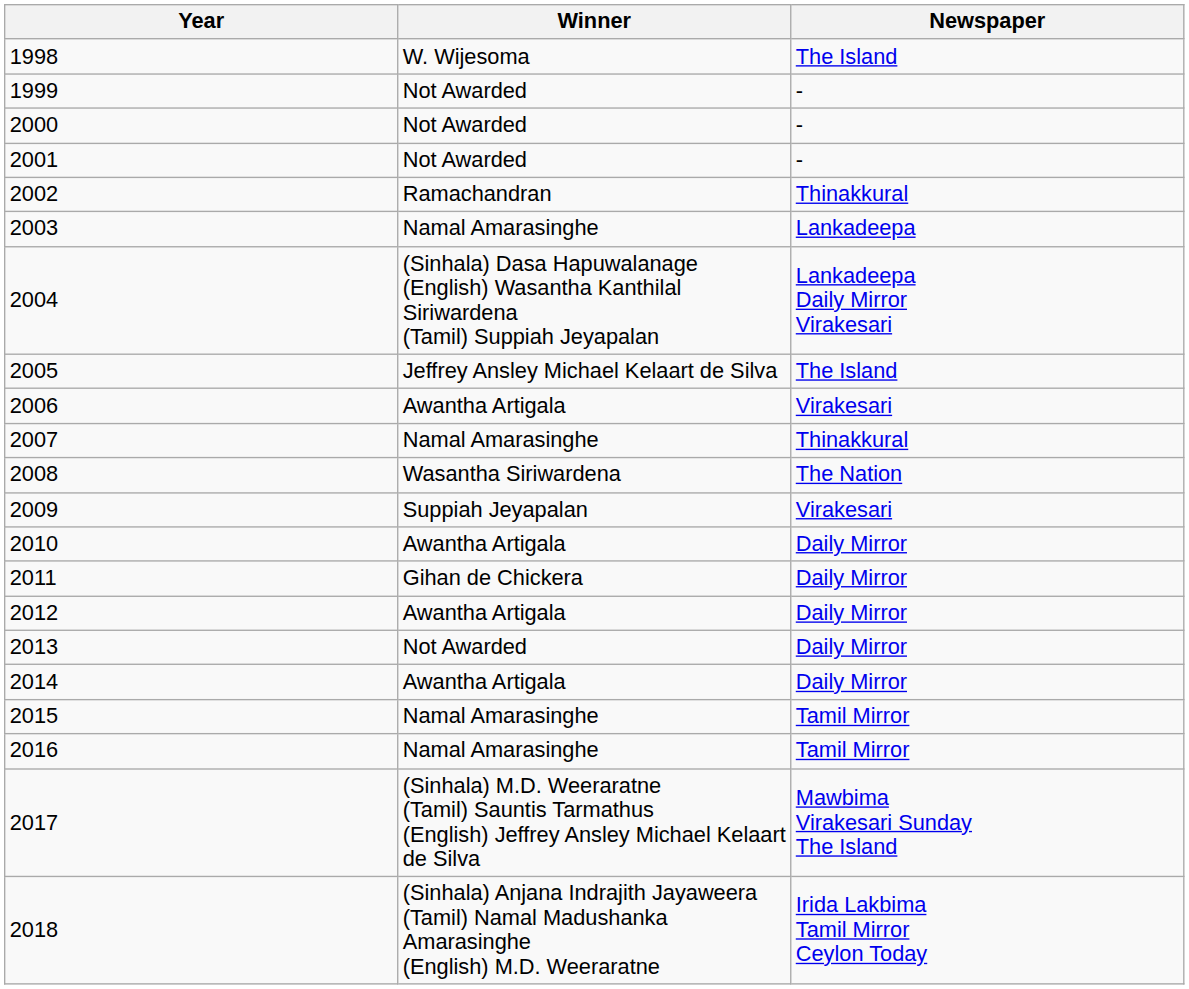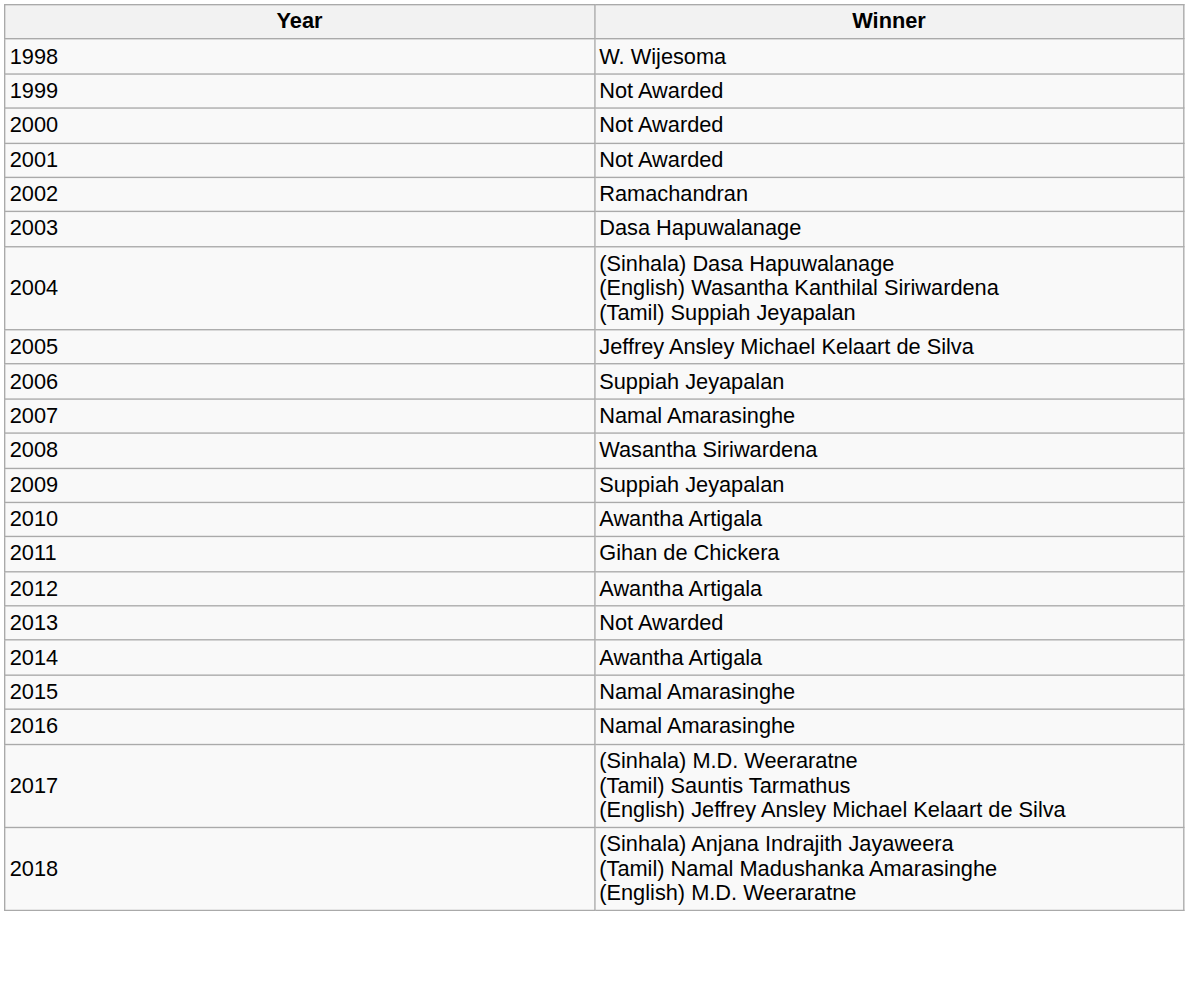 <table class="wikitable sortable mw-collapsible mw-collapsed">
 <tr>
 <th width="33%">Year</th>
 <th width="33%">Winner</th>
-<th width="33%">Newspaper</th>
 </tr>
 <tr>
 <td>1998</td>
 <td>W. Wijesoma</td>
-<td><a href='#'>The Island</a></td>
 </tr>
 <tr>
 <td>1999</td>
 <td>Not Awarded</td>
-<td>-</td>
 </tr>
 <tr>
 <td>2000</td>
 <td>Not Awarded</td>
-<td>-</td>
 </tr>
 <tr>
 <td>2001</td>
 <td>Not Awarded</td>
-<td>-</td>
 </tr>
 <tr>
 <td>2002</td>
 <td>Ramachandran</td>
-<td><a href='#'>Thinakkural</a></td>
 </tr>
 <tr>
 <td>2003</td>
-<td>Namal Amarasinghe</td>
-<td><a href='#'>Lankadeepa</a></td>
+<td>Dasa Hapuwalanage</td>
 </tr>
 <tr>
 <td>2004</td>
 <td>(Sinhala) Dasa Hapuwalanage<br>(English) Wasantha Kanthilal Siriwardena<br>(Tamil) Suppiah Jeyapalan</td>
-<td><a href='#'>Lankadeepa</a><br><a href='#'>Daily Mirror</a><br><a href='#'>Virakesari</a></td>
 </tr>
 <tr>
 <td>2005</td>
 <td>Jeffrey Ansley Michael Kelaart de Silva</td>
-<td><a href='#'>The Island</a></td>
 </tr>
 <tr>
 <td>2006</td>
-<td>Awantha Artigala</td>
-<td><a href='#'>Virakesari</a></td>
+<td>Suppiah Jeyapalan</td>
 </tr>
 <tr>
 <td>2007</td>
 <td>Namal Amarasinghe</td>
-<td><a href='#'>Thinakkural</a></td>
 </tr>
 <tr>
 <td>2008</td>
 <td>Wasantha Siriwardena</td>
-<td><a href='#'>The Nation</a></td>
 </tr>
 <tr>
 <td>2009</td>
 <td>Suppiah Jeyapalan</td>
-<td><a href='#'>Virakesari</a></td>
 </tr>
 <tr>
 <td>2010</td>
 <td>Awantha Artigala</td>
-<td><a href='#'>Daily Mirror</a></td>
 </tr>
 <tr>
 <td>2011</td>
 <td>Gihan de Chickera</td>
-<td><a href='#'>Daily Mirror</a></td>
 </tr>
 <tr>
 <td>2012</td>
 <td>Awantha Artigala</td>
-<td><a href='#'>Daily Mirror</a></td>
 </tr>
 <tr>
 <td>2013</td>
 <td>Not Awarded</td>
-<td><a href='#'>Daily Mirror</a></td>
 </tr>
 <tr>
 <td>2014</td>
 <td>Awantha Artigala</td>
-<td><a href='#'>Daily Mirror</a></td>
 </tr>
 <tr>
 <td>2015</td>
 <td>Namal Amarasinghe</td>
-<td><a href='#'>Tamil Mirror</a></td>
 </tr>
 <tr>
 <td>2016</td>
 <td>Namal Amarasinghe</td>
-<td><a href='#'>Tamil Mirror</a></td>
 </tr>
 <tr>
 <td>2017</td>
 <td>(Sinhala) M.D. Weeraratne<br>(Tamil) Sauntis Tarmathus<br>(English) Jeffrey Ansley Michael Kelaart de Silva</td>
-<td><a href='#'>Mawbima</a><br><a href='#'>Virakesari Sunday</a><br><a href='#'>The Island</a></td>
 </tr>
 <tr>
 <td>2018</td>
 <td>(Sinhala) Anjana Indrajith Jayaweera<br>(Tamil) Namal Madushanka Amarasinghe<br>(English) M.D. Weeraratne</td>
-<td><a href='#'>Irida Lakbima</a><br><a href='#'>Tamil Mirror</a><br><a href='#'>Ceylon Today</a></td>
 </tr>
 </table>
